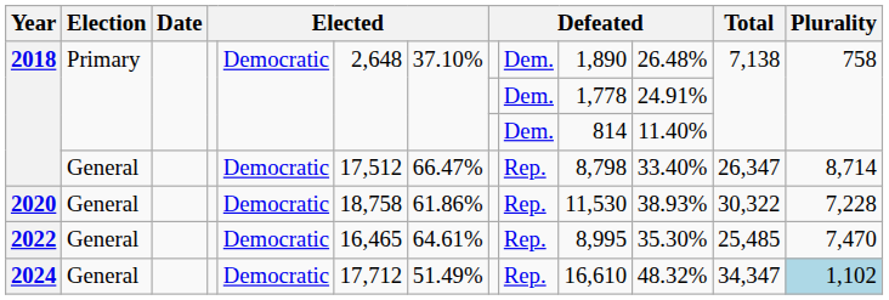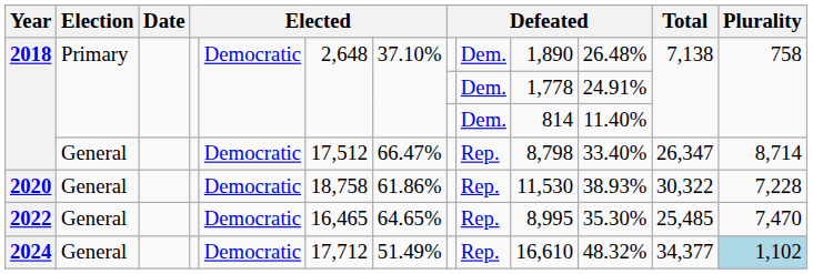 <table class="wikitable">
 <tr>
 <th>Year</th>
 <th>Election</th>
 <th>Date</th>
 <th colspan="4">Elected</th>
 <th colspan="4">Defeated</th>
 <th>Total</th>
 <th>Plurality</th>
 </tr>
 <tr>
 <th rowspan="4" valign="top"><a href='#'>2018</a></th>
 <td rowspan="3" valign="top">Primary</td>
 <td rowspan="3" valign="top"></td>
 <td rowspan="3" valign="top"></td>
 <td rowspan="3" valign="top" ><a href='#'>Democratic</a></td>
 <td rowspan="3" valign="top" align="right">2,648</td>
 <td rowspan="3" valign="top" align="right">37.10%</td>
 <td valign="top"></td>
 <td valign="top" ><a href='#'>Dem.</a></td>
 <td valign="top" align="right">1,890</td>
 <td valign="top" align="right">26.48%</td>
 <td rowspan="3" valign="top" align="right">7,138</td>
 <td rowspan="3" valign="top" align="right">758</td>
 </tr>
 <tr>
 <td valign="top"></td>
 <td valign="top" ><a href='#'>Dem.</a></td>
 <td valign="top" align="right">1,778</td>
 <td valign="top" align="right">24.91%</td>
 </tr>
 <tr>
 <td valign="top"></td>
 <td valign="top" ><a href='#'>Dem.</a></td>
 <td valign="top" align="right">814</td>
 <td valign="top" align="right">11.40%</td>
 </tr>
 <tr>
 <td valign="top">General</td>
 <td valign="top"></td>
 <td valign="top"></td>
 <td valign="top" ><a href='#'>Democratic</a></td>
 <td valign="top" align="right">17,512</td>
 <td valign="top" align="right">66.47%</td>
 <td valign="top"></td>
 <td valign="top" ><a href='#'>Rep.</a></td>
 <td valign="top" align="right">8,798</td>
 <td valign="top" align="right">33.40%</td>
 <td valign="top" align="right">26,347</td>
 <td valign="top" align="right">8,714</td>
 </tr>
 <tr>
 <th><a href='#'>2020</a></th>
 <td valign="top">General</td>
 <td valign="top"></td>
 <td valign="top"></td>
 <td valign="top" ><a href='#'>Democratic</a></td>
 <td valign="top" align="right">18,758</td>
 <td valign="top" align="right">61.86%</td>
 <td valign="top"></td>
 <td valign="top" ><a href='#'>Rep.</a></td>
 <td valign="top" align="right">11,530</td>
 <td valign="top" align="right">38.93%</td>
 <td valign="top" align="right">30,322</td>
 <td valign="top" align="right">7,228</td>
 </tr>
 <tr>
 <th><a href='#'>2022</a></th>
 <td valign="top">General</td>
 <td valign="top"></td>
 <td valign="top"></td>
 <td valign="top" ><a href='#'>Democratic</a></td>
 <td valign="top" align="right">16,465</td>
-<td valign="top" align="right">64.61%</td>
+<td valign="top" align="right">64.65%</td>
 <td valign="top"></td>
 <td valign="top" ><a href='#'>Rep.</a></td>
 <td valign="top" align="right">8,995</td>
 <td valign="top" align="right">35.30%</td>
 <td valign="top" align="right">25,485</td>
 <td valign="top" align="right">7,470</td>
 </tr>
 <tr>
 <th><a href='#'>2024</a></th>
 <td valign="top">General</td>
 <td valign="top"></td>
 <td valign="top"></td>
 <td valign="top" ><a href='#'>Democratic</a></td>
 <td valign="top" align="right">17,712</td>
 <td valign="top" align="right">51.49%</td>
 <td valign="top"></td>
 <td valign="top" ><a href='#'>Rep.</a></td>
 <td valign="top" align="right">16,610</td>
 <td valign="top" align="right">48.32%</td>
-<td valign="top" align="right">34,347</td>
+<td valign="top" align="right">34,377</td>
 <td valign="top" align="right" style="background: lightblue;">1,102</td>
 </tr>
 </table>
